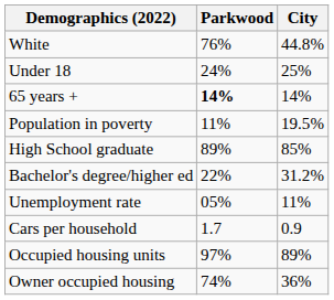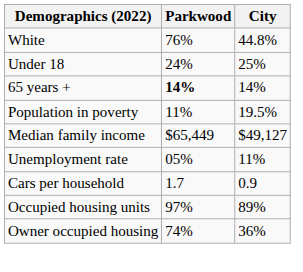 <table class="wikitable">
 <tr>
 <th>Demographics (2022)</th>
 <th>Parkwood</th>
 <th>City</th>
 </tr>
 <tr>
 <td>White</td>
 <td>76%</td>
 <td>44.8%</td>
 </tr>
 <tr>
 <td>Under 18</td>
 <td>24%</td>
 <td>25%</td>
 </tr>
 <tr>
 <td>65 years +</td>
 <td><strong>14%</strong></td>
 <td>14%</td>
 </tr>
 <tr>
 <td>Population in poverty</td>
 <td>11%</td>
 <td>19.5%</td>
 </tr>
 <tr>
-<td>High School graduate</td>
-<td>89%</td>
-<td>85%</td>
-</tr>
-<tr>
-<td>Bachelor's degree/higher ed</td>
-<td>22%</td>
-<td>31.2%</td>
+<td>Median family income</td>
+<td>$65,449</td>
+<td>$49,127</td>
 </tr>
 <tr>
 <td>Unemployment rate</td>
 <td>05%</td>
 <td>11%</td>
 </tr>
 <tr>
 <td>Cars per household</td>
 <td>1.7</td>
 <td>0.9</td>
 </tr>
 <tr>
 <td>Occupied housing units</td>
 <td>97%</td>
 <td>89%</td>
 </tr>
 <tr>
 <td>Owner occupied housing</td>
 <td>74%</td>
 <td>36%</td>
 </tr>
 </table>
